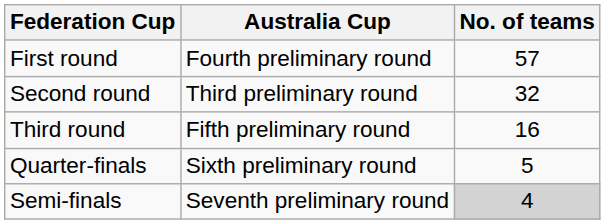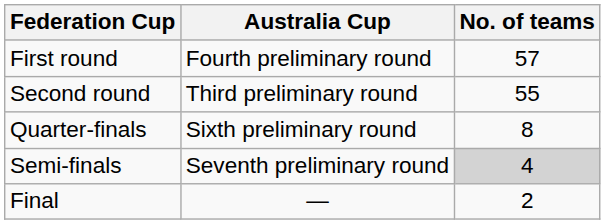 <table class=wikitable>
 <tr>
 <th>Federation Cup</th>
 <th>Australia Cup</th>
 <th>No. of teams</th>
 </tr>
 <tr>
 <td>First round</td>
 <td>Fourth preliminary round</td>
 <td align=center>57</td>
 </tr>
 <tr>
 <td>Second round</td>
 <td>Third preliminary round</td>
-<td align=center>32</td>
-</tr>
-<tr>
-<td>Third round</td>
-<td>Fifth preliminary round</td>
-<td align=center>16</td>
+<td align=center>55</td>
 </tr>
 <tr>
 <td>Quarter-finals</td>
 <td>Sixth preliminary round</td>
-<td align=center>5</td>
+<td align=center>8</td>
 </tr>
 <tr>
 <td>Semi-finals</td>
 <td>Seventh preliminary round</td>
 <td align=center style="background: lightgrey;">4</td>
 </tr>
+<tr>
+<td>Final</td>
+<td align=center>—</td>
+<td align=center>2</td>
+</tr>
 </table>
